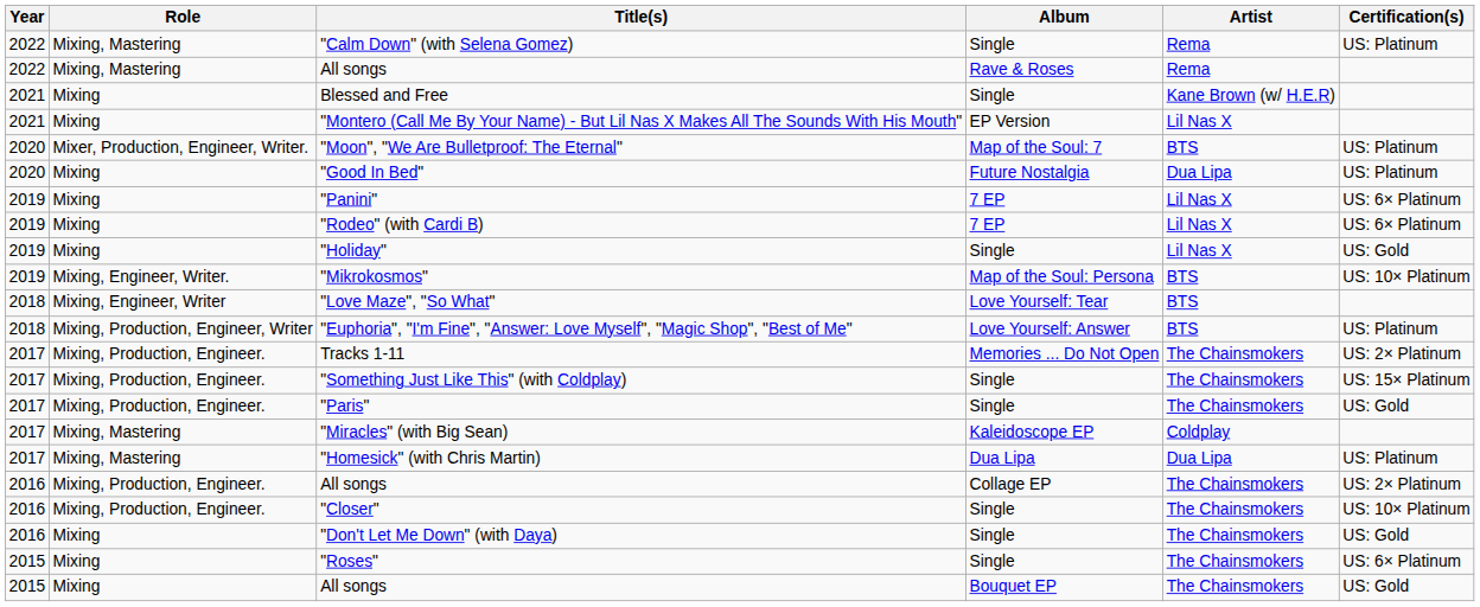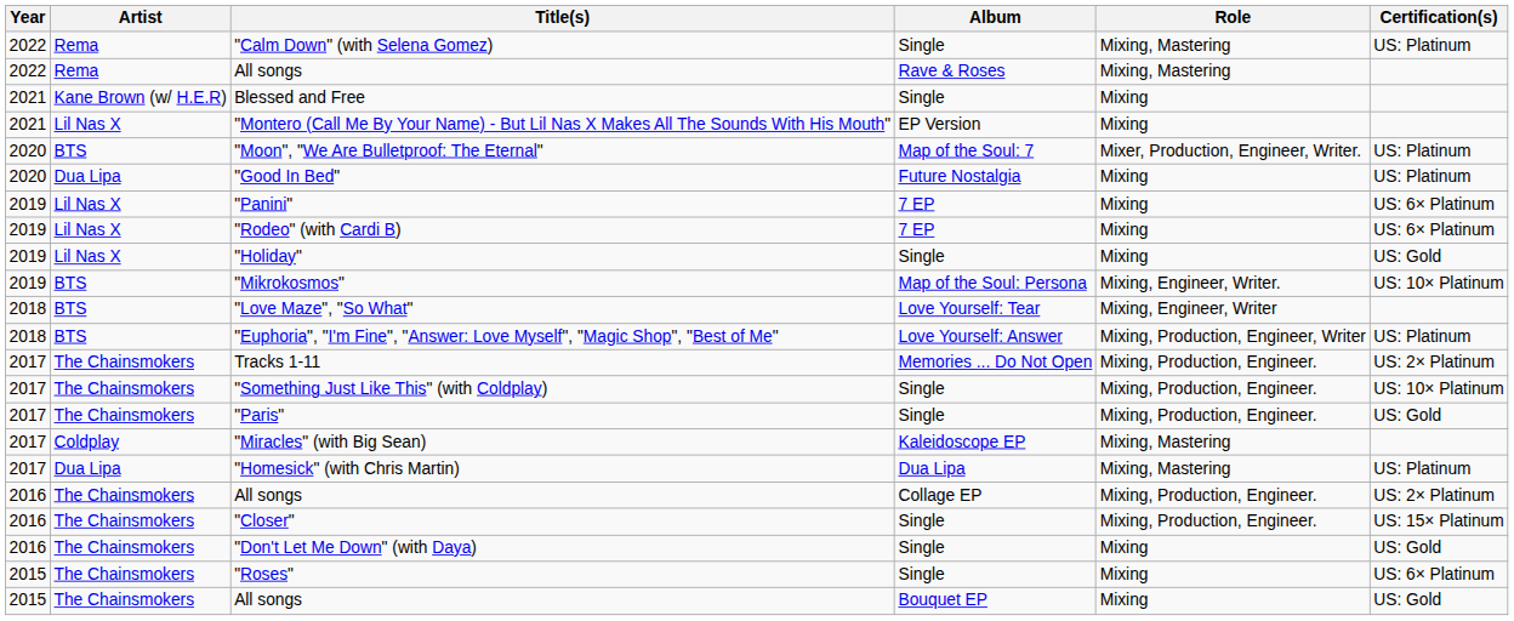 <table class="wikitable">
 <tr>
 <th>Year</th>
-<th>Role</th>
+<th>Artist</th>
 <th>Title(s)</th>
 <th>Album</th>
-<th>Artist</th>
+<th>Role</th>
 <th>Certification(s)</th>
 </tr>
 <tr>
 <td>2022</td>
-<td>Mixing, Mastering</td>
+<td><a href='#'>Rema</a></td>
 <td>"<a href='#'>Calm Down</a>" (with <a href='#'>Selena Gomez</a>)</td>
 <td>Single</td>
-<td><a href='#'>Rema</a></td>
+<td>Mixing, Mastering</td>
 <td>US: Platinum </td>
 </tr>
 <tr>
 <td>2022</td>
-<td>Mixing, Mastering</td>
+<td><a href='#'>Rema</a></td>
 <td>All songs</td>
 <td><a href='#'>Rave & Roses</a></td>
-<td><a href='#'>Rema</a></td>
+<td>Mixing, Mastering</td>
 <td></td>
 </tr>
 <tr>
 <td>2021</td>
-<td>Mixing</td>
+<td><a href='#'>Kane Brown</a> (w/ <a href='#'>H.E.R</a>)</td>
 <td>Blessed and Free</td>
 <td>Single</td>
-<td><a href='#'>Kane Brown</a> (w/ <a href='#'>H.E.R</a>)</td>
+<td>Mixing</td>
 <td></td>
 </tr>
 <tr>
 <td>2021</td>
-<td>Mixing</td>
+<td><a href='#'>Lil Nas X</a></td>
 <td>"<a href='#'>Montero (Call Me By Your Name) - But Lil Nas X Makes All The Sounds With His Mouth</a>"</td>
 <td>EP Version</td>
-<td><a href='#'>Lil Nas X</a></td>
+<td>Mixing</td>
 <td></td>
 </tr>
 <tr>
 <td>2020</td>
-<td>Mixer, Production, Engineer, Writer.</td>
+<td><a href='#'>BTS</a></td>
 <td>"<a href='#'>Moon</a>", "<a href='#'>We Are Bulletproof: The Eternal</a>"</td>
 <td><a href='#'>Map of the Soul: 7</a></td>
-<td><a href='#'>BTS</a></td>
+<td>Mixer, Production, Engineer, Writer.</td>
 <td>US: Platinum </td>
 </tr>
 <tr>
 <td>2020</td>
-<td>Mixing</td>
+<td><a href='#'>Dua Lipa</a></td>
 <td>"<a href='#'>Good In Bed</a>"</td>
 <td><a href='#'>Future Nostalgia</a></td>
-<td><a href='#'>Dua Lipa</a></td>
+<td>Mixing</td>
 <td>US: Platinum </td>
 </tr>
 <tr>
 <td>2019</td>
-<td>Mixing</td>
+<td><a href='#'>Lil Nas X</a></td>
 <td>"<a href='#'>Panini</a>"</td>
 <td><a href='#'>7 EP</a></td>
-<td><a href='#'>Lil Nas X</a></td>
+<td>Mixing</td>
 <td>US: 6× Platinum </td>
 </tr>
 <tr>
 <td>2019</td>
-<td>Mixing</td>
+<td><a href='#'>Lil Nas X</a></td>
 <td>"<a href='#'>Rodeo</a>" (with <a href='#'>Cardi B</a>)</td>
 <td><a href='#'>7 EP</a></td>
-<td><a href='#'>Lil Nas X</a></td>
+<td>Mixing</td>
 <td>US: 6× Platinum </td>
 </tr>
 <tr>
 <td>2019</td>
-<td>Mixing</td>
+<td><a href='#'>Lil Nas X</a></td>
 <td>"<a href='#'>Holiday</a>"</td>
 <td>Single</td>
-<td><a href='#'>Lil Nas X</a></td>
+<td>Mixing</td>
 <td>US: Gold </td>
 </tr>
 <tr>
 <td>2019</td>
-<td>Mixing, Engineer, Writer.</td>
+<td><a href='#'>BTS</a></td>
 <td>"<a href='#'>Mikrokosmos</a>"</td>
 <td><a href='#'>Map of the Soul: Persona</a></td>
-<td><a href='#'>BTS</a></td>
+<td>Mixing, Engineer, Writer.</td>
 <td>US: 10× Platinum </td>
 </tr>
 <tr>
 <td>2018</td>
-<td>Mixing, Engineer, Writer</td>
+<td><a href='#'>BTS</a></td>
 <td>"<a href='#'>Love Maze</a>", "<a href='#'>So What</a>"</td>
 <td><a href='#'>Love Yourself: Tear</a></td>
-<td><a href='#'>BTS</a></td>
+<td>Mixing, Engineer, Writer</td>
 <td></td>
 </tr>
 <tr>
 <td>2018</td>
-<td>Mixing, Production, Engineer, Writer</td>
+<td><a href='#'>BTS</a></td>
 <td>"<a href='#'>Euphoria</a>", "<a href='#'>I'm Fine</a>", "<a href='#'>Answer: Love Myself</a>", "<a href='#'>Magic Shop</a>", "<a href='#'>Best of Me</a>"</td>
 <td><a href='#'>Love Yourself: Answer</a></td>
-<td><a href='#'>BTS</a></td>
+<td>Mixing, Production, Engineer, Writer</td>
 <td>US: Platinum </td>
 </tr>
 <tr>
 <td>2017</td>
-<td>Mixing, Production, Engineer.</td>
+<td><a href='#'>The Chainsmokers</a></td>
 <td>Tracks 1-11</td>
 <td><a href='#'>Memories ... Do Not Open</a></td>
-<td><a href='#'>The Chainsmokers</a></td>
+<td>Mixing, Production, Engineer.</td>
 <td>US: 2× Platinum </td>
 </tr>
 <tr>
 <td>2017</td>
-<td>Mixing, Production, Engineer.</td>
+<td><a href='#'>The Chainsmokers</a></td>
 <td>"<a href='#'>Something Just Like This</a>" (with <a href='#'>Coldplay</a>)</td>
 <td>Single</td>
-<td><a href='#'>The Chainsmokers</a></td>
-<td>US: 15× Platinum </td>
+<td>Mixing, Production, Engineer.</td>
+<td>US: 10× Platinum </td>
 </tr>
 <tr>
 <td>2017</td>
-<td>Mixing, Production, Engineer.</td>
+<td><a href='#'>The Chainsmokers</a></td>
 <td>"<a href='#'>Paris</a>"</td>
 <td>Single</td>
-<td><a href='#'>The Chainsmokers</a></td>
+<td>Mixing, Production, Engineer.</td>
 <td>US: Gold </td>
 </tr>
 <tr>
 <td>2017</td>
-<td>Mixing, Mastering</td>
+<td><a href='#'>Coldplay</a></td>
 <td>"<a href='#'>Miracles</a>" (with Big Sean)</td>
 <td><a href='#'>Kaleidoscope EP</a></td>
-<td><a href='#'>Coldplay</a></td>
+<td>Mixing, Mastering</td>
 <td></td>
 </tr>
 <tr>
 <td>2017</td>
-<td>Mixing, Mastering</td>
+<td><a href='#'>Dua Lipa</a></td>
 <td>"<a href='#'>Homesick</a>" (with Chris Martin)</td>
 <td><a href='#'>Dua Lipa</a></td>
-<td><a href='#'>Dua Lipa</a></td>
+<td>Mixing, Mastering</td>
 <td>US: Platinum </td>
 </tr>
 <tr>
 <td>2016</td>
-<td>Mixing, Production, Engineer.</td>
+<td><a href='#'>The Chainsmokers</a></td>
 <td>All songs</td>
 <td>Collage EP</td>
-<td><a href='#'>The Chainsmokers</a></td>
+<td>Mixing, Production, Engineer.</td>
 <td>US: 2× Platinum </td>
 </tr>
 <tr>
 <td>2016</td>
-<td>Mixing, Production, Engineer.</td>
+<td><a href='#'>The Chainsmokers</a></td>
 <td>"<a href='#'>Closer</a>"</td>
 <td>Single</td>
-<td><a href='#'>The Chainsmokers</a></td>
-<td>US: 10× Platinum </td>
+<td>Mixing, Production, Engineer.</td>
+<td>US: 15× Platinum </td>
 </tr>
 <tr>
 <td>2016</td>
-<td>Mixing</td>
+<td><a href='#'>The Chainsmokers</a></td>
 <td>"<a href='#'>Don't Let Me Down</a>" (with <a href='#'>Daya</a>)</td>
 <td>Single</td>
-<td><a href='#'>The Chainsmokers</a></td>
+<td>Mixing</td>
 <td>US: Gold </td>
 </tr>
 <tr>
 <td>2015</td>
-<td>Mixing</td>
+<td><a href='#'>The Chainsmokers</a></td>
 <td>"<a href='#'>Roses</a>"</td>
 <td>Single</td>
-<td><a href='#'>The Chainsmokers</a></td>
+<td>Mixing</td>
 <td>US: 6× Platinum </td>
 </tr>
 <tr>
 <td>2015</td>
-<td>Mixing</td>
+<td><a href='#'>The Chainsmokers</a></td>
 <td>All songs</td>
 <td><a href='#'>Bouquet EP</a></td>
-<td><a href='#'>The Chainsmokers</a></td>
+<td>Mixing</td>
 <td>US: Gold </td>
 </tr>
 </table>
